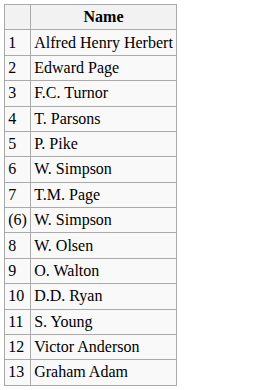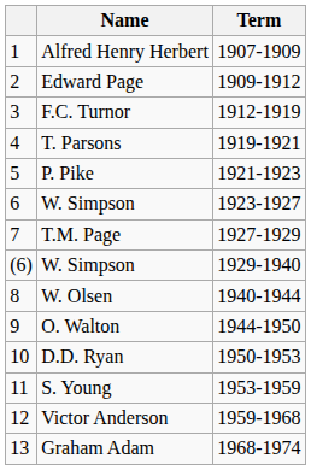 <table class="wikitable">
 <tr>
 <th></th>
 <th>Name</th>
+<th>Term</th>
 </tr>
 <tr>
 <td>1</td>
 <td>Alfred Henry Herbert</td>
+<td>1907-1909</td>
 </tr>
 <tr>
 <td>2</td>
 <td>Edward Page</td>
+<td>1909-1912</td>
 </tr>
 <tr>
 <td>3</td>
 <td>F.C. Turnor</td>
+<td>1912-1919</td>
 </tr>
 <tr>
 <td>4</td>
 <td>T. Parsons</td>
+<td>1919-1921</td>
 </tr>
 <tr>
 <td>5</td>
 <td>P. Pike</td>
+<td>1921-1923</td>
 </tr>
 <tr>
 <td>6</td>
 <td>W. Simpson</td>
+<td>1923-1927</td>
 </tr>
 <tr>
 <td>7</td>
 <td>T.M. Page</td>
+<td>1927-1929</td>
 </tr>
 <tr>
 <td>(6)</td>
 <td>W. Simpson</td>
+<td>1929-1940</td>
 </tr>
 <tr>
 <td>8</td>
 <td>W. Olsen</td>
+<td>1940-1944</td>
 </tr>
 <tr>
 <td>9</td>
 <td>O. Walton</td>
+<td>1944-1950</td>
 </tr>
 <tr>
 <td>10</td>
 <td>D.D. Ryan</td>
+<td>1950-1953</td>
 </tr>
 <tr>
 <td>11</td>
 <td>S. Young</td>
+<td>1953-1959</td>
 </tr>
 <tr>
 <td>12</td>
 <td>Victor Anderson</td>
+<td>1959-1968</td>
 </tr>
 <tr>
 <td>13</td>
 <td>Graham Adam</td>
+<td>1968-1974</td>
 </tr>
 </table>
